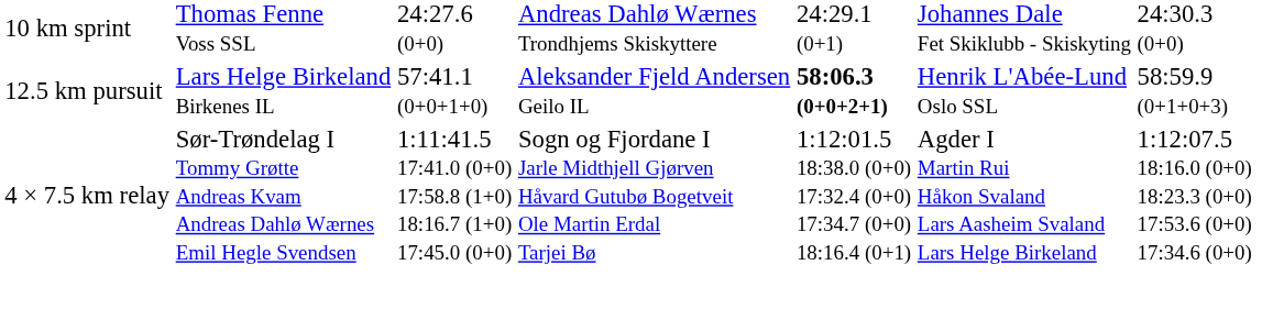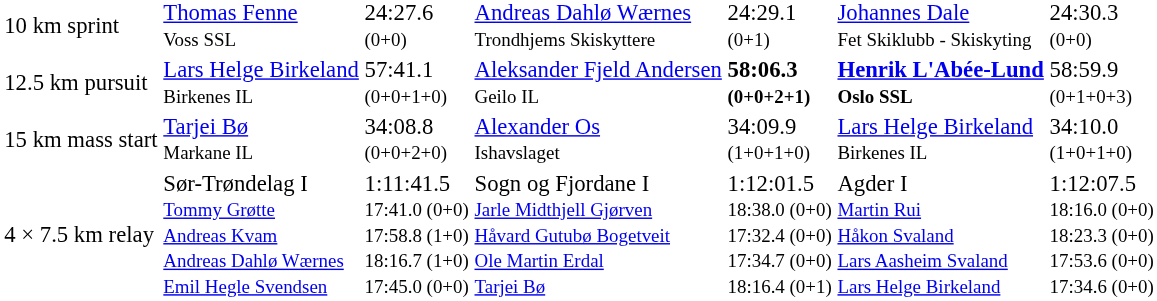 <table>
 <tr>
 <td>10 km sprint<br><em></em></td>
 <td><a href='#'>Thomas Fenne</a><br><small>Voss SSL</small></td>
 <td>24:27.6<br><small>(0+0)</small></td>
 <td><a href='#'>Andreas Dahlø Wærnes</a><br><small>Trondhjems Skiskyttere</small></td>
 <td>24:29.1<br><small>(0+1)</small></td>
 <td><a href='#'>Johannes Dale</a><br><small>Fet Skiklubb - Skiskyting</small></td>
 <td>24:30.3<br><small>(0+0)</small></td>
 </tr>
 <tr>
 <td>12.5 km pursuit<br><em></em></td>
 <td><a href='#'>Lars Helge Birkeland</a><br><small>Birkenes IL</small></td>
 <td>57:41.1<br><small>(0+0+1+0)</small></td>
 <td><a href='#'>Aleksander Fjeld Andersen</a><br><small>Geilo IL</small></td>
 <td><strong>58:06.3<br><small>(0+0+2+1)</small></strong></td>
-<td><a href='#'>Henrik L'Abée-Lund</a><br><small>Oslo SSL</small></td>
+<td><strong><a href='#'>Henrik L'Abée-Lund</a><br><small>Oslo SSL</small></strong></td>
 <td>58:59.9<br><small>(0+1+0+3)</small></td>
+</tr>
+<tr>
+<td>15 km mass start<br><em></em></td>
+<td><a href='#'>Tarjei Bø</a><br><small>Markane IL</small></td>
+<td>34:08.8<br><small>(0+0+2+0)</small></td>
+<td><a href='#'>Alexander Os</a><br><small>Ishavslaget</small></td>
+<td>34:09.9<br><small>(1+0+1+0)</small></td>
+<td><a href='#'>Lars Helge Birkeland</a><br><small>Birkenes IL</small></td>
+<td>34:10.0<br><small>(1+0+1+0)</small></td>
 </tr>
 <tr>
 <td>4 × 7.5 km relay<br><em></em></td>
 <td>Sør-Trøndelag I<br><small><a href='#'>Tommy Grøtte</a><br><a href='#'>Andreas Kvam</a><br><a href='#'>Andreas Dahlø Wærnes</a><br><a href='#'>Emil Hegle Svendsen</a></small></td>
 <td>1:11:41.5<br><small>17:41.0 (0+0)<br>17:58.8 (1+0)<br>18:16.7 (1+0)<br>17:45.0 (0+0)</small></td>
 <td>Sogn og Fjordane I<br><small><a href='#'>Jarle Midthjell Gjørven</a><br><a href='#'>Håvard Gutubø Bogetveit</a><br><a href='#'>Ole Martin Erdal</a><br><a href='#'>Tarjei Bø</a></small></td>
 <td>1:12:01.5<br><small>18:38.0 (0+0)<br>17:32.4 (0+0)<br>17:34.7 (0+0)<br>18:16.4 (0+1)</small></td>
 <td>Agder I<br><small><a href='#'>Martin Rui</a><br><a href='#'>Håkon Svaland</a><br><a href='#'>Lars Aasheim Svaland</a><br><a href='#'>Lars Helge Birkeland</a></small></td>
 <td>1:12:07.5<br><small>18:16.0 (0+0)<br>18:23.3 (0+0)<br>17:53.6 (0+0)<br>17:34.6 (0+0)</small></td>
 </tr>
 </table>
